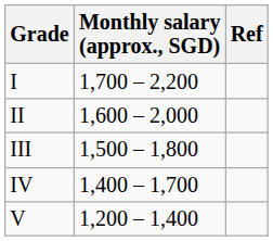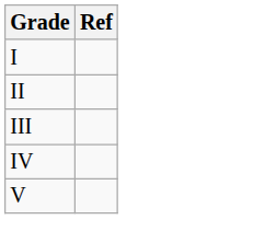 <table class="wikitable">
 <tr>
 <th>Grade</th>
-<th>Monthly salary<br>(approx., SGD)</th>
 <th>Ref</th>
 </tr>
 <tr>
 <td>I</td>
-<td>1,700 – 2,200</td>
 <td></td>
 </tr>
 <tr>
 <td>II</td>
-<td>1,600 – 2,000</td>
 <td></td>
 </tr>
 <tr>
 <td>III</td>
-<td>1,500 – 1,800</td>
 <td></td>
 </tr>
 <tr>
 <td>IV</td>
-<td>1,400 – 1,700</td>
 <td></td>
 </tr>
 <tr>
 <td>V</td>
-<td>1,200 – 1,400</td>
 <td></td>
 </tr>
 </table>
